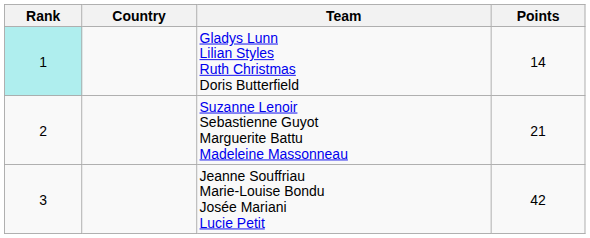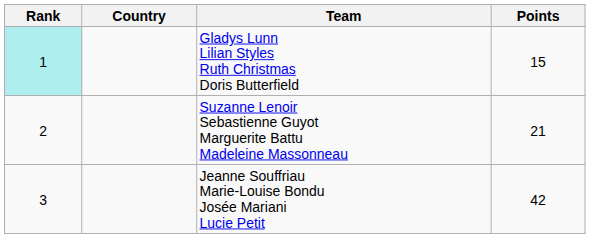 <table class="wikitable sortable" style=" text-align:center; font-size:95%;" width="50%">
 <tr>
 <th>Rank</th>
 <th>Country</th>
 <th>Team</th>
 <th>Points</th>
 </tr>
 <tr>
 <td align=center style="background: paleturquoise;">1</td>
 <td align=left></td>
 <td align=left><a href='#'>Gladys Lunn</a><br><a href='#'>Lilian Styles</a><br><a href='#'>Ruth Christmas</a><br>Doris Butterfield</td>
-<td>14</td>
+<td>15</td>
 </tr>
 <tr>
 <td align=center>2</td>
 <td align=left></td>
 <td align=left><a href='#'>Suzanne Lenoir</a><br>Sebastienne Guyot<br>Marguerite Battu<br><a href='#'>Madeleine Massonneau</a></td>
 <td>21</td>
 </tr>
 <tr>
 <td align=center>3</td>
 <td align=left></td>
 <td align=left>Jeanne Souffriau<br>Marie-Louise Bondu<br>Josée Mariani<br><a href='#'>Lucie Petit</a></td>
 <td>42</td>
 </tr>
 </table>
